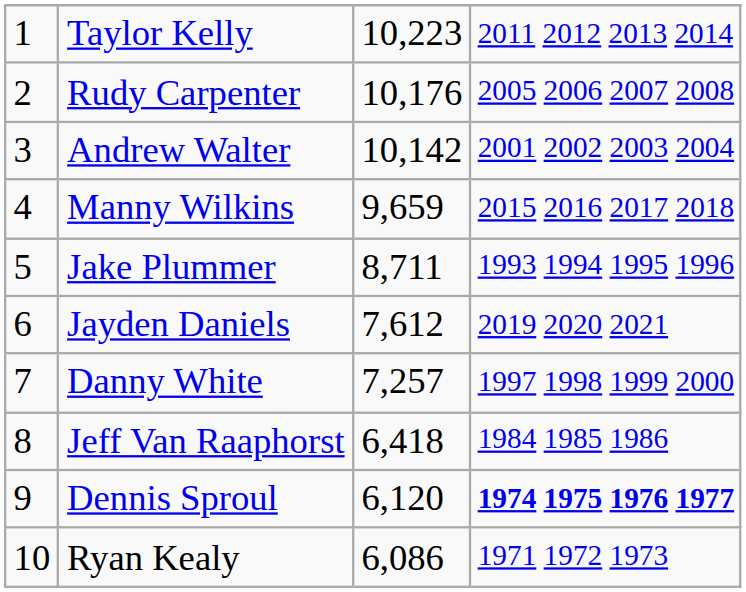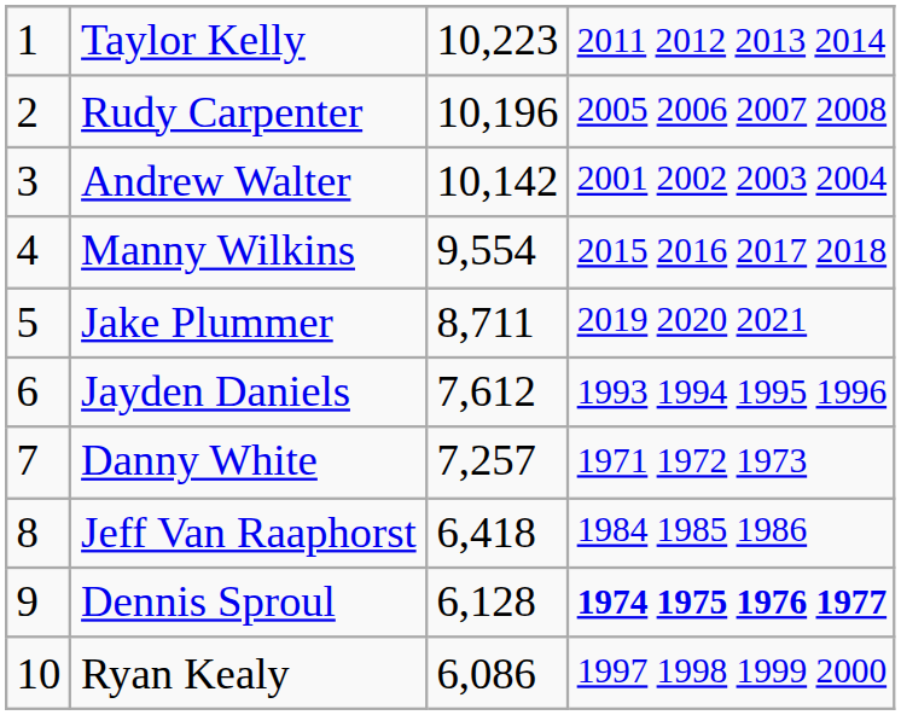 <table class="wikitable">
 <tr>
 </tr>
 <tr>
 <td>1</td>
 <td><a href='#'>Taylor Kelly</a></td>
 <td><abbr>10,223</abbr></td>
 <td style="font-size:80%;"><a href='#'>2011</a> <a href='#'>2012</a> <a href='#'>2013</a> <a href='#'>2014</a></td>
 </tr>
 <tr>
 <td>2</td>
 <td><a href='#'>Rudy Carpenter</a></td>
-<td><abbr>10,176</abbr></td>
+<td><abbr>10,196</abbr></td>
 <td style="font-size:80%;"><a href='#'>2005</a> <a href='#'>2006</a> <a href='#'>2007</a> <a href='#'>2008</a></td>
 </tr>
 <tr>
 <td>3</td>
 <td><a href='#'>Andrew Walter</a></td>
 <td><abbr>10,142</abbr></td>
 <td style="font-size:80%;"><a href='#'>2001</a> <a href='#'>2002</a> <a href='#'>2003</a> <a href='#'>2004</a></td>
 </tr>
 <tr>
 <td>4</td>
 <td><a href='#'>Manny Wilkins</a></td>
-<td><abbr>9,659</abbr></td>
+<td><abbr>9,554</abbr></td>
 <td style="font-size:80%;"><a href='#'>2015</a> <a href='#'>2016</a> <a href='#'>2017</a> <a href='#'>2018</a></td>
 </tr>
 <tr>
 <td>5</td>
 <td><a href='#'>Jake Plummer</a></td>
 <td><abbr>8,711</abbr></td>
-<td style="font-size:80%;"><a href='#'>1993</a> <a href='#'>1994</a> <a href='#'>1995</a> <a href='#'>1996</a></td>
+<td style="font-size:80%;"><a href='#'>2019</a> <a href='#'>2020</a> <a href='#'>2021</a></td>
 </tr>
 <tr>
 <td>6</td>
 <td><a href='#'>Jayden Daniels</a></td>
 <td><abbr>7,612</abbr></td>
-<td style="font-size:80%;"><a href='#'>2019</a> <a href='#'>2020</a> <a href='#'>2021</a></td>
+<td style="font-size:80%;"><a href='#'>1993</a> <a href='#'>1994</a> <a href='#'>1995</a> <a href='#'>1996</a></td>
 </tr>
 <tr>
 <td>7</td>
 <td><a href='#'>Danny White</a></td>
 <td><abbr>7,257</abbr></td>
-<td style="font-size:80%;"><a href='#'>1997</a> <a href='#'>1998</a> <a href='#'>1999</a> <a href='#'>2000</a></td>
+<td style="font-size:80%;"><a href='#'>1971</a> <a href='#'>1972</a> <a href='#'>1973</a></td>
 </tr>
 <tr>
 <td>8</td>
 <td><a href='#'>Jeff Van Raaphorst</a></td>
 <td><abbr>6,418</abbr></td>
 <td style="font-size:80%;"><a href='#'>1984</a> <a href='#'>1985</a> <a href='#'>1986</a></td>
 </tr>
 <tr>
 <td>9</td>
 <td><a href='#'>Dennis Sproul</a></td>
-<td><abbr>6,120</abbr></td>
+<td><abbr>6,128</abbr></td>
 <td style="font-size:80%;"><strong><a href='#'>1974</a> <a href='#'>1975</a> <a href='#'>1976</a> <a href='#'>1977</a></strong></td>
 </tr>
 <tr>
 <td>10</td>
 <td>Ryan Kealy</td>
 <td><abbr>6,086</abbr></td>
-<td style="font-size:80%;"><a href='#'>1971</a> <a href='#'>1972</a> <a href='#'>1973</a></td>
+<td style="font-size:80%;"><a href='#'>1997</a> <a href='#'>1998</a> <a href='#'>1999</a> <a href='#'>2000</a></td>
 </tr>
 </table>
